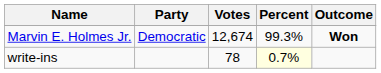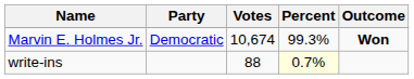 <table class=wikitable style="text-align:center">
 <tr>
 <th>Name</th>
 <th>Party</th>
 <th>Votes</th>
 <th>Percent</th>
 <th>Outcome</th>
 </tr>
 <tr>
 </tr>
 <tr>
 <td align=left><a href='#'>Marvin E. Holmes Jr.</a></td>
 <td><a href='#'>Democratic</a></td>
-<td>12,674</td>
+<td>10,674</td>
 <td>99.3%</td>
 <td><strong>Won</strong></td>
 </tr>
 <tr>
 <td align=left>write-ins</td>
 <td></td>
-<td>78</td>
+<td>88</td>
 <td style="background: lightyellow;">0.7%</td>
 <td></td>
 </tr>
 </table>
